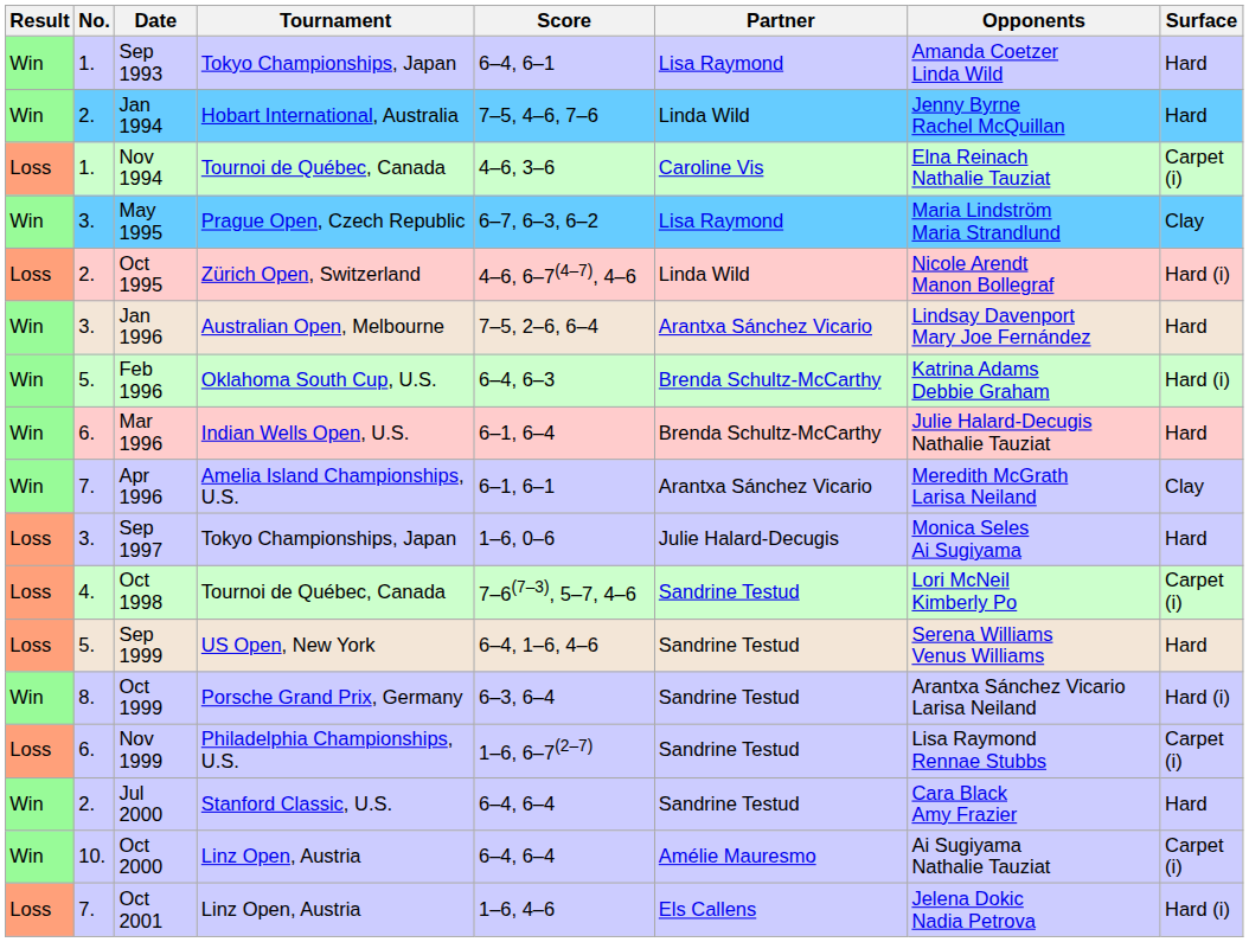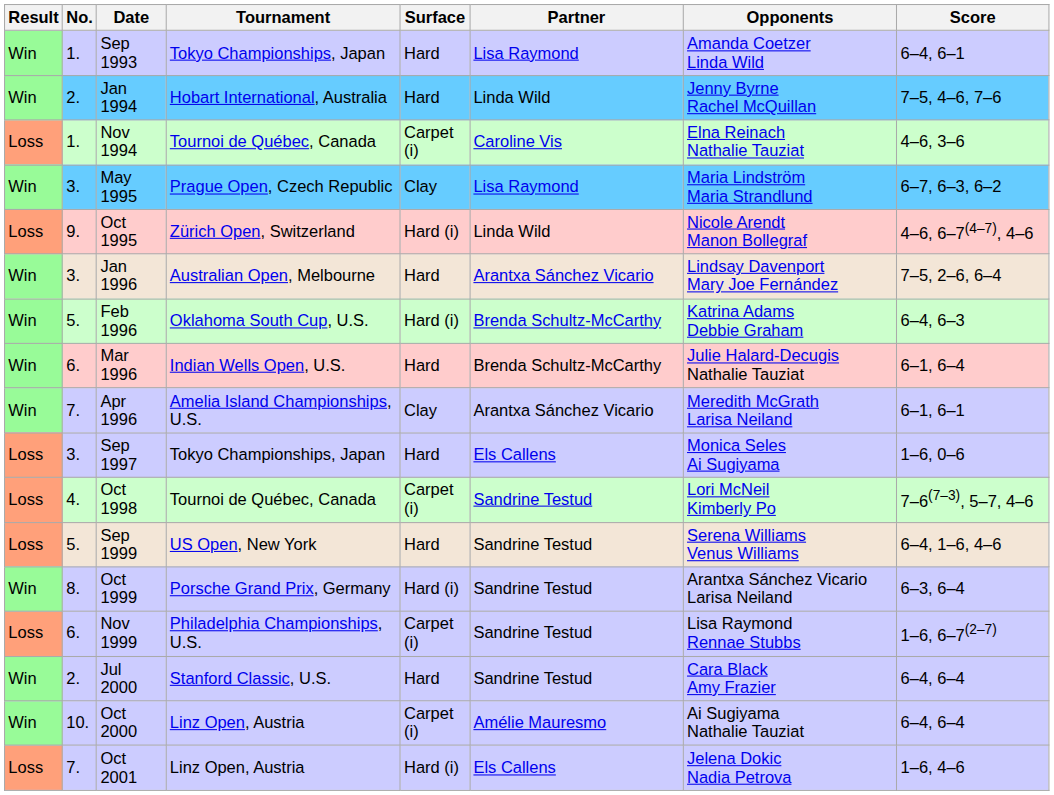 <table class="sortable wikitable">
 <tr>
 <th style="width:40px">Result</th>
 <th>No.</th>
 <th style="width:60px">Date</th>
 <th style="width:220px">Tournament</th>
-<th style="width:140px" class="unsortable">Score</th>
+<th style="width:60px">Surface</th>
 <th style="width:200px">Partner</th>
 <th style="width:200px">Opponents</th>
-<th style="width:60px">Surface</th>
+<th style="width:140px" class="unsortable">Score</th>
 </tr>
 <tr bgcolor="#CCCCFF">
 <td style="background:#98fb98;">Win</td>
 <td>1.</td>
 <td>Sep 1993</td>
 <td><a href='#'>Tokyo Championships</a>, Japan</td>
-<td>6–4, 6–1</td>
+<td>Hard</td>
 <td> <a href='#'>Lisa Raymond</a></td>
 <td> <a href='#'>Amanda Coetzer</a> <br>  <a href='#'>Linda Wild</a></td>
-<td>Hard</td>
+<td>6–4, 6–1</td>
 </tr>
 <tr bgcolor="#66CCFF">
 <td style="background:#98fb98;">Win</td>
 <td>2.</td>
 <td>Jan 1994</td>
 <td><a href='#'>Hobart International</a>, Australia</td>
-<td>7–5, 4–6, 7–6</td>
+<td>Hard</td>
 <td> Linda Wild</td>
 <td> <a href='#'>Jenny Byrne</a> <br>  <a href='#'>Rachel McQuillan</a></td>
-<td>Hard</td>
+<td>7–5, 4–6, 7–6</td>
 </tr>
 <tr bgcolor="#CCFFCC">
 <td style="background:#ffa07a;">Loss</td>
 <td>1.</td>
 <td>Nov 1994</td>
 <td><a href='#'>Tournoi de Québec</a>, Canada</td>
-<td>4–6, 3–6</td>
+<td>Carpet (i)</td>
 <td> <a href='#'>Caroline Vis</a></td>
 <td> <a href='#'>Elna Reinach</a> <br>  <a href='#'>Nathalie Tauziat</a></td>
-<td>Carpet (i)</td>
+<td>4–6, 3–6</td>
 </tr>
 <tr bgcolor="#66CCFF">
 <td style="background:#98fb98;">Win</td>
 <td>3.</td>
 <td>May 1995</td>
 <td><a href='#'>Prague Open</a>, Czech Republic</td>
-<td>6–7, 6–3, 6–2</td>
+<td>Clay</td>
 <td> <a href='#'>Lisa Raymond</a></td>
 <td> <a href='#'>Maria Lindström</a> <br>  <a href='#'>Maria Strandlund</a></td>
-<td>Clay</td>
+<td>6–7, 6–3, 6–2</td>
 </tr>
 <tr bgcolor="#FFCCCC">
 <td style="background:#ffa07a;">Loss</td>
-<td>2.</td>
+<td>9.</td>
 <td>Oct 1995</td>
 <td><a href='#'>Zürich Open</a>, Switzerland</td>
-<td>4–6, 6–7<sup>(4–7)</sup>, 4–6</td>
+<td>Hard (i)</td>
 <td> Linda Wild</td>
 <td> <a href='#'>Nicole Arendt</a> <br>  <a href='#'>Manon Bollegraf</a></td>
-<td>Hard (i)</td>
+<td>4–6, 6–7<sup>(4–7)</sup>, 4–6</td>
 </tr>
 <tr style="background:#f3e6d7;">
 <td style="background:#98fb98;">Win</td>
 <td>3.</td>
 <td>Jan 1996</td>
 <td><a href='#'>Australian Open</a>, Melbourne</td>
-<td>7–5, 2–6, 6–4</td>
+<td>Hard</td>
 <td> <a href='#'>Arantxa Sánchez Vicario</a></td>
 <td> <a href='#'>Lindsay Davenport</a> <br>  <a href='#'>Mary Joe Fernández</a></td>
-<td>Hard</td>
+<td>7–5, 2–6, 6–4</td>
 </tr>
 <tr bgcolor="#CCFFCC">
 <td style="background:#98fb98;">Win</td>
 <td>5.</td>
 <td>Feb 1996</td>
 <td><a href='#'>Oklahoma South Cup</a>, U.S.</td>
-<td>6–4, 6–3</td>
+<td>Hard (i)</td>
 <td> <a href='#'>Brenda Schultz-McCarthy</a></td>
 <td> <a href='#'>Katrina Adams</a> <br>  <a href='#'>Debbie Graham</a></td>
-<td>Hard (i)</td>
+<td>6–4, 6–3</td>
 </tr>
 <tr bgcolor="#FFCCCC">
 <td style="background:#98fb98;">Win</td>
 <td>6.</td>
 <td>Mar 1996</td>
 <td><a href='#'>Indian Wells Open</a>, U.S.</td>
-<td>6–1, 6–4</td>
+<td>Hard</td>
 <td> Brenda Schultz-McCarthy</td>
 <td> <a href='#'>Julie Halard-Decugis</a> <br>  Nathalie Tauziat</td>
-<td>Hard</td>
+<td>6–1, 6–4</td>
 </tr>
 <tr bgcolor="#CCCCFF">
 <td style="background:#98fb98;">Win</td>
 <td>7.</td>
 <td>Apr 1996</td>
 <td><a href='#'>Amelia Island Championships</a>, U.S.</td>
-<td>6–1, 6–1</td>
+<td>Clay</td>
 <td> Arantxa Sánchez Vicario</td>
 <td> <a href='#'>Meredith McGrath</a> <br>  <a href='#'>Larisa Neiland</a></td>
-<td>Clay</td>
+<td>6–1, 6–1</td>
 </tr>
 <tr bgcolor="#CCCCFF">
 <td style="background:#ffa07a;">Loss</td>
 <td>3.</td>
 <td>Sep 1997</td>
 <td>Tokyo Championships, Japan</td>
+<td>Hard</td>
+<td> <a href='#'>Els Callens</a></td>
+<td> <a href='#'>Monica Seles</a> <br>  <a href='#'>Ai Sugiyama</a></td>
 <td>1–6, 0–6</td>
-<td> Julie Halard-Decugis</td>
-<td> <a href='#'>Monica Seles</a> <br>  <a href='#'>Ai Sugiyama</a></td>
-<td>Hard</td>
 </tr>
 <tr bgcolor="#CCFFCC">
 <td style="background:#ffa07a;">Loss</td>
 <td>4.</td>
 <td>Oct 1998</td>
 <td>Tournoi de Québec, Canada</td>
-<td>7–6<sup>(7–3)</sup>, 5–7, 4–6</td>
+<td>Carpet (i)</td>
 <td> <a href='#'>Sandrine Testud</a></td>
 <td> <a href='#'>Lori McNeil</a> <br>  <a href='#'>Kimberly Po</a></td>
-<td>Carpet (i)</td>
+<td>7–6<sup>(7–3)</sup>, 5–7, 4–6</td>
 </tr>
 <tr style="background:#f3e6d7;">
 <td style="background:#ffa07a;">Loss</td>
 <td>5.</td>
 <td>Sep 1999</td>
 <td><a href='#'>US Open</a>, New York</td>
-<td>6–4, 1–6, 4–6</td>
+<td>Hard</td>
 <td> Sandrine Testud</td>
 <td> <a href='#'>Serena Williams</a> <br>  <a href='#'>Venus Williams</a></td>
-<td>Hard</td>
+<td>6–4, 1–6, 4–6</td>
 </tr>
 <tr bgcolor="#CCCCFF">
 <td style="background:#98fb98;">Win</td>
 <td>8.</td>
 <td>Oct 1999</td>
 <td><a href='#'>Porsche Grand Prix</a>, Germany</td>
-<td>6–3, 6–4</td>
+<td>Hard (i)</td>
 <td> Sandrine Testud</td>
 <td> Arantxa Sánchez Vicario <br>  Larisa Neiland</td>
-<td>Hard (i)</td>
+<td>6–3, 6–4</td>
 </tr>
 <tr bgcolor="#CCCCFF">
 <td style="background:#ffa07a;">Loss</td>
 <td>6.</td>
 <td>Nov 1999</td>
 <td><a href='#'>Philadelphia Championships</a>, U.S.</td>
-<td>1–6, 6–7<sup>(2–7)</sup></td>
+<td>Carpet (i)</td>
 <td> Sandrine Testud</td>
 <td> Lisa Raymond <br>  <a href='#'>Rennae Stubbs</a></td>
-<td>Carpet (i)</td>
+<td>1–6, 6–7<sup>(2–7)</sup></td>
 </tr>
 <tr bgcolor="#CCCCFF">
 <td style="background:#98fb98;">Win</td>
 <td>2.</td>
 <td>Jul 2000</td>
 <td><a href='#'>Stanford Classic</a>, U.S.</td>
-<td>6–4, 6–4</td>
+<td>Hard</td>
 <td> Sandrine Testud</td>
 <td> <a href='#'>Cara Black</a> <br>  <a href='#'>Amy Frazier</a></td>
-<td>Hard</td>
+<td>6–4, 6–4</td>
 </tr>
 <tr bgcolor="#CCCCFF">
 <td style="background:#98fb98;">Win</td>
 <td>10.</td>
 <td>Oct 2000</td>
 <td><a href='#'>Linz Open</a>, Austria</td>
-<td>6–4, 6–4</td>
+<td>Carpet (i)</td>
 <td> <a href='#'>Amélie Mauresmo</a></td>
 <td> Ai Sugiyama <br>  Nathalie Tauziat</td>
-<td>Carpet (i)</td>
+<td>6–4, 6–4</td>
 </tr>
 <tr bgcolor="#CCCCFF">
 <td style="background:#ffa07a;">Loss</td>
 <td>7.</td>
 <td>Oct 2001</td>
 <td>Linz Open, Austria</td>
-<td>1–6, 4–6</td>
+<td>Hard (i)</td>
 <td> <a href='#'>Els Callens</a></td>
 <td> <a href='#'>Jelena Dokic</a> <br>  <a href='#'>Nadia Petrova</a></td>
-<td>Hard (i)</td>
+<td>1–6, 4–6</td>
 </tr>
 </table>
